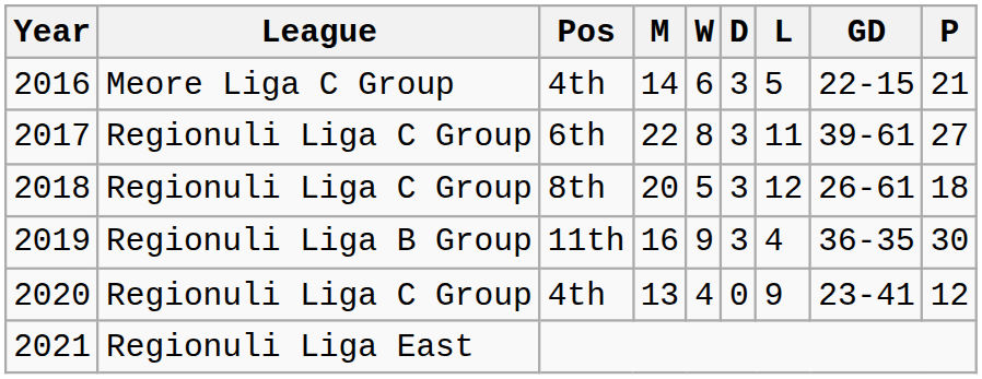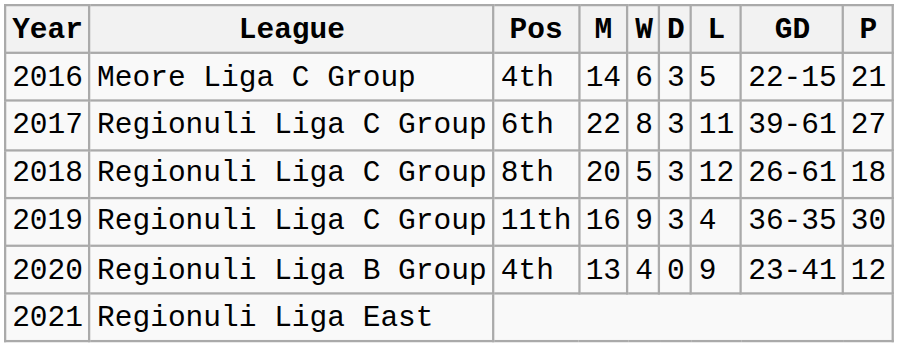 <table class="wikitable">
 <tr>
 <th>Year</th>
 <th>League</th>
 <th>Pos</th>
 <th>M</th>
 <th>W</th>
 <th>D</th>
 <th>L</th>
 <th>GD</th>
 <th>P</th>
 </tr>
 <tr>
 <td>2016</td>
 <td>Meore Liga C Group</td>
 <td>4th</td>
 <td>14</td>
 <td>6</td>
 <td>3</td>
 <td>5</td>
 <td>22-15</td>
 <td>21</td>
 </tr>
 <tr>
 <td>2017</td>
 <td>Regionuli Liga C Group</td>
 <td>6th</td>
 <td>22</td>
 <td>8</td>
 <td>3</td>
 <td>11</td>
 <td>39-61</td>
 <td>27</td>
 </tr>
 <tr>
 <td>2018</td>
 <td>Regionuli Liga C Group</td>
 <td>8th</td>
 <td>20</td>
 <td>5</td>
 <td>3</td>
 <td>12</td>
 <td>26-61</td>
 <td>18</td>
 </tr>
 <tr>
 <td>2019</td>
-<td>Regionuli Liga B Group</td>
+<td>Regionuli Liga C Group</td>
 <td>11th</td>
 <td>16</td>
 <td>9</td>
 <td>3</td>
 <td>4</td>
 <td>36-35</td>
 <td>30</td>
 </tr>
 <tr>
 <td>2020</td>
-<td>Regionuli Liga C Group</td>
+<td>Regionuli Liga B Group</td>
 <td>4th</td>
 <td>13</td>
 <td>4</td>
 <td>0</td>
 <td>9</td>
 <td>23-41</td>
 <td>12</td>
 </tr>
 <tr>
 <td>2021</td>
 <td>Regionuli Liga East</td>
 <td colspan="7"></td>
 </tr>
 </table>
